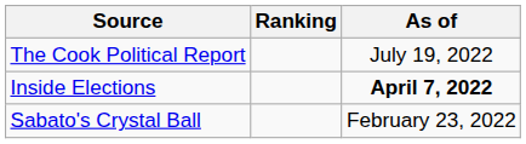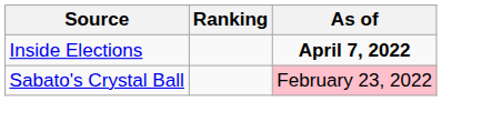 <table class="wikitable" style="text-align:center">
 <tr>
 <th>Source</th>
 <th>Ranking</th>
 <th>As of</th>
-</tr>
-<tr>
-<td align=left><a href='#'>The Cook Political Report</a></td>
-<td></td>
-<td>July 19, 2022</td>
 </tr>
 <tr>
 <td align=left><a href='#'>Inside Elections</a></td>
 <td></td>
 <td><strong>April 7, 2022</strong></td>
 </tr>
 <tr>
 <td align=left><a href='#'>Sabato's Crystal Ball</a></td>
 <td></td>
-<td>February 23, 2022</td>
+<td style="background: pink;">February 23, 2022</td>
 </tr>
 </table>
